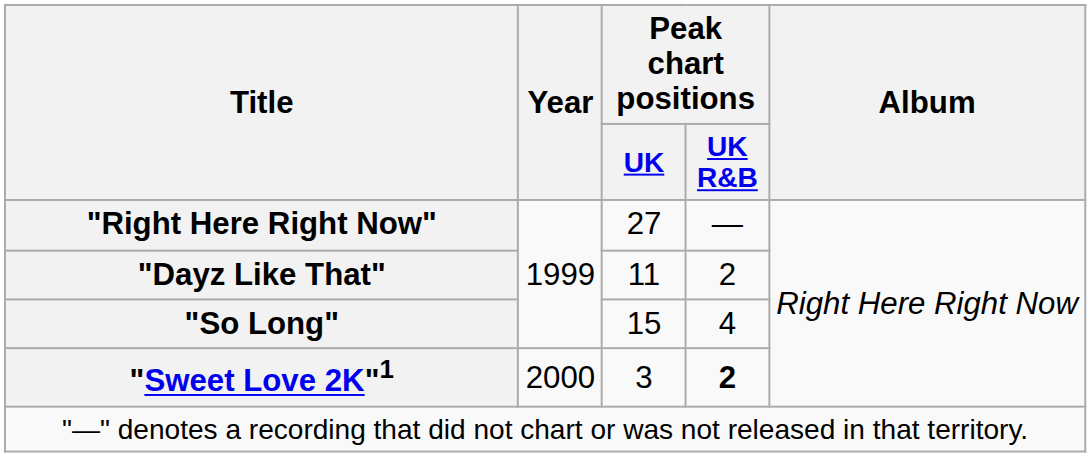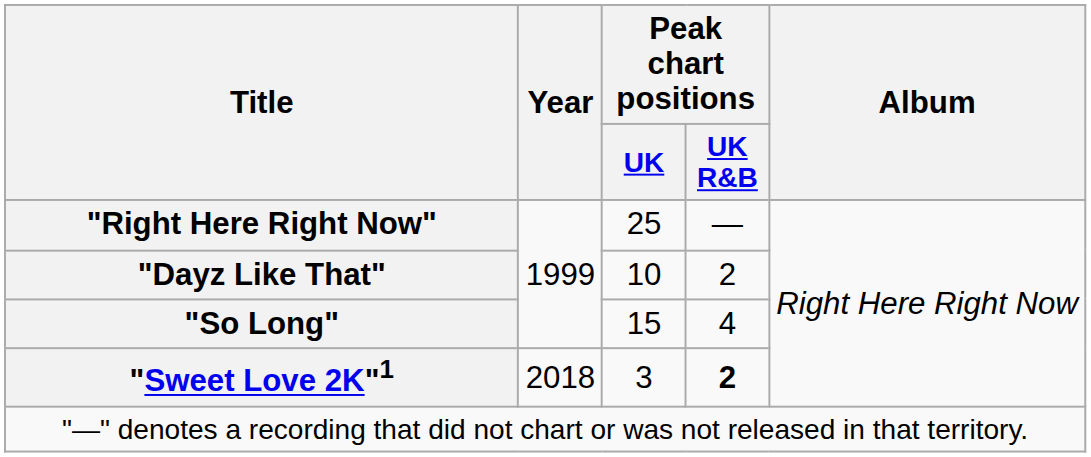 <table class="wikitable plainrowheaders" style="text-align:center;">
 <tr>
 <th scope="col" rowspan="2" style="width:16em;">Title</th>
 <th scope="col" rowspan="2">Year</th>
 <th scope="col" colspan="2">Peak chart positions</th>
 <th scope="col" rowspan="2">Album</th>
 </tr>
 <tr>
 <th scope="col" style="width:2.5em;font-size:90%;"><a href='#'>UK</a><br></th>
 <th scope="col" style="width:2.5em;font-size:90%;"><a href='#'>UK R&B</a><br></th>
 </tr>
 <tr>
 <th scope="row">"Right Here Right Now"</th>
 <td rowspan="3">1999</td>
-<td>27</td>
+<td>25</td>
 <td>—</td>
 <td rowspan="4"><em>Right Here Right Now</em></td>
 </tr>
 <tr>
 <th scope="row">"Dayz Like That"</th>
-<td>11</td>
+<td>10</td>
 <td>2</td>
 </tr>
 <tr>
 <th scope="row">"So Long"</th>
 <td>15</td>
 <td>4</td>
 </tr>
 <tr>
 <th scope="row">"<a href='#'>Sweet Love 2K</a>"<sup>1</sup></th>
-<td>2000</td>
+<td>2018</td>
 <td>3</td>
 <td><strong>2</strong></td>
 </tr>
 <tr>
 <td colspan="5" style="font-size:90%">"—" denotes a recording that did not chart or was not released in that territory.</td>
 </tr>
 </table>
